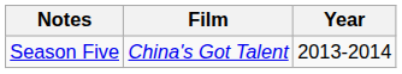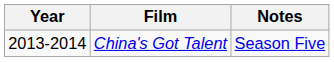 <table class="wikitable">
 <tr style="text-align:center;">
+<th>Year</th>
+<th>Film</th>
 <th>Notes</th>
-<th>Film</th>
-<th>Year</th>
 </tr>
 <tr>
+<td>2013-2014</td>
+<td><em><a href='#'>China's Got Talent</a></em></td>
 <td><a href='#'>Season Five</a></td>
-<td><em><a href='#'>China's Got Talent</a></em></td>
-<td>2013-2014</td>
 </tr>
 </table>
